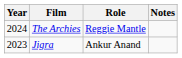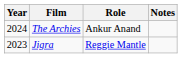 <table class="wikitable">
 <tr>
 <th>Year</th>
 <th>Film</th>
 <th>Role</th>
 <th>Notes</th>
 </tr>
 <tr>
 <td>2024</td>
 <td><a href='#'><em>The Archies</em></a></td>
-<td><a href='#'>Reggie Mantle</a></td>
+<td>Ankur Anand</td>
 <td></td>
 </tr>
 <tr>
 <td>2023</td>
 <td><em><a href='#'>Jigra</a></em></td>
-<td>Ankur Anand</td>
+<td><a href='#'>Reggie Mantle</a></td>
 <td></td>
 </tr>
 </table>
